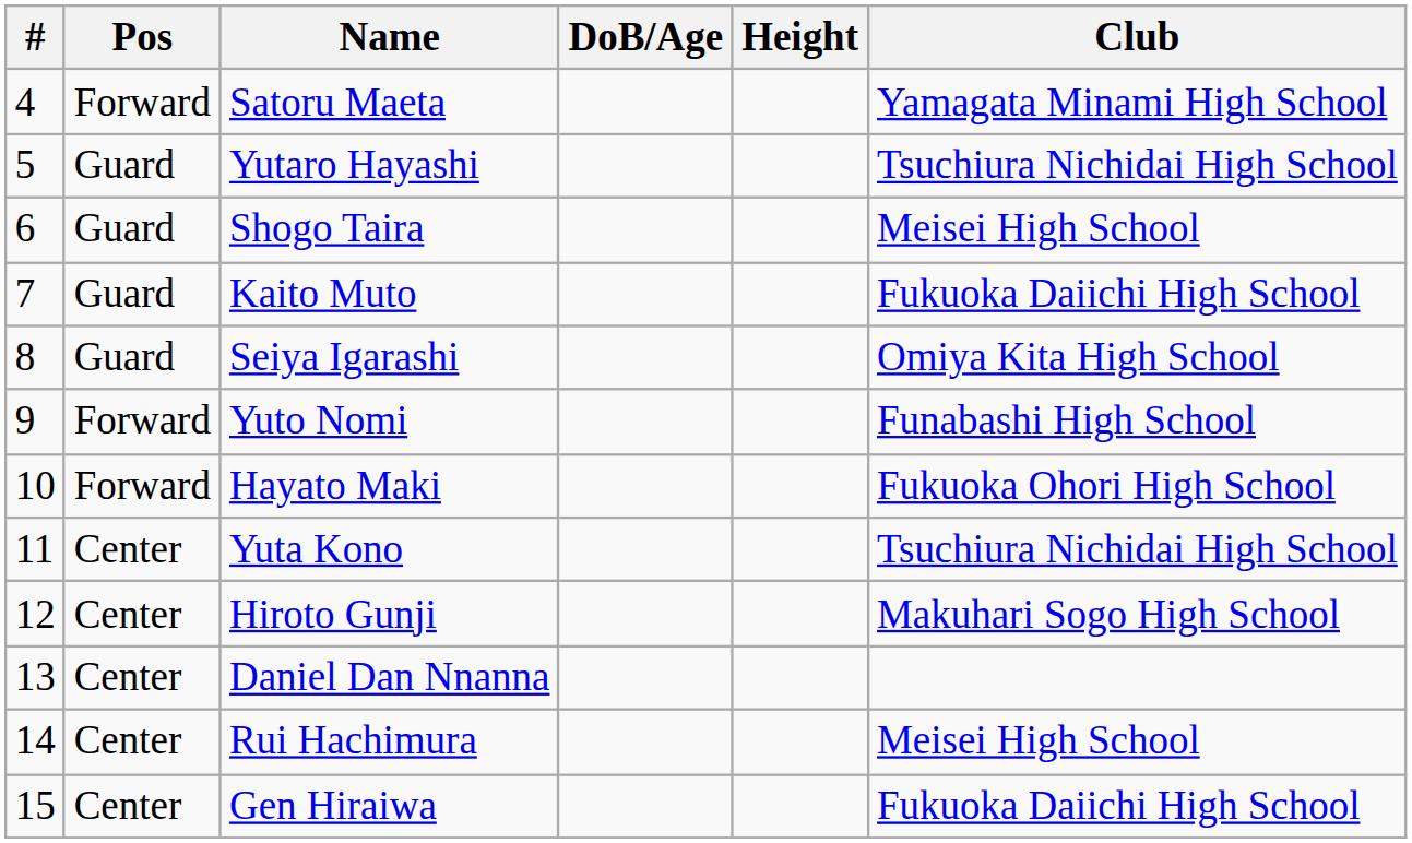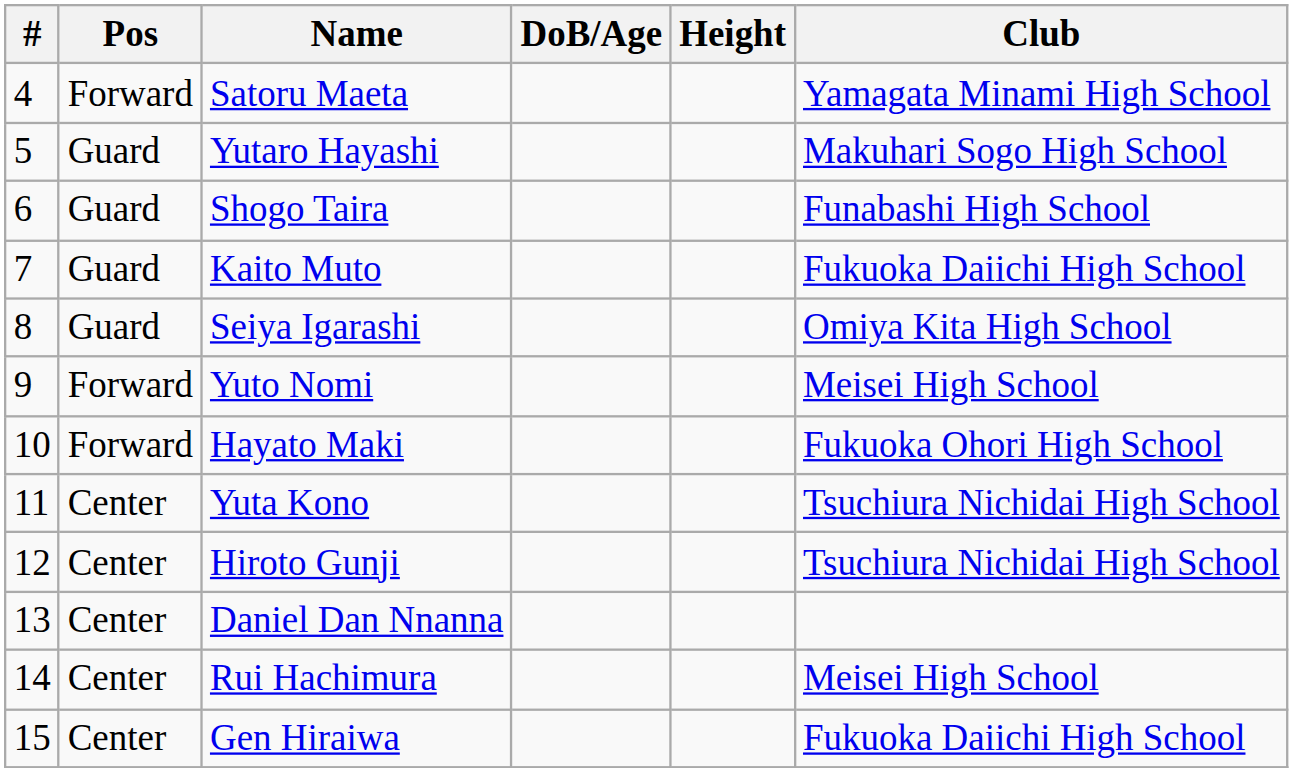 <table class="wikitable sortable">
 <tr>
 <th>#</th>
 <th>Pos</th>
 <th>Name</th>
 <th>DoB/Age</th>
 <th>Height</th>
 <th>Club</th>
 </tr>
 <tr>
 <td>4</td>
 <td>Forward</td>
 <td><a href='#'>Satoru Maeta</a></td>
 <td></td>
 <td></td>
 <td> <a href='#'>Yamagata Minami High School</a></td>
 </tr>
 <tr>
 <td>5</td>
 <td>Guard</td>
 <td><a href='#'>Yutaro Hayashi</a></td>
 <td></td>
 <td></td>
-<td> <a href='#'>Tsuchiura Nichidai High School</a></td>
+<td> <a href='#'>Makuhari Sogo High School</a></td>
 </tr>
 <tr>
 <td>6</td>
 <td>Guard</td>
 <td><a href='#'>Shogo Taira</a></td>
 <td></td>
 <td></td>
-<td> <a href='#'>Meisei High School</a></td>
+<td> <a href='#'>Funabashi High School</a></td>
 </tr>
 <tr>
 <td>7</td>
 <td>Guard</td>
 <td><a href='#'>Kaito Muto</a></td>
 <td></td>
 <td></td>
 <td> <a href='#'>Fukuoka Daiichi High School</a></td>
 </tr>
 <tr>
 <td>8</td>
 <td>Guard</td>
 <td><a href='#'>Seiya Igarashi</a></td>
 <td></td>
 <td></td>
 <td> <a href='#'>Omiya Kita High School</a></td>
 </tr>
 <tr>
 <td>9</td>
 <td>Forward</td>
 <td><a href='#'>Yuto Nomi</a></td>
 <td></td>
 <td></td>
-<td> <a href='#'>Funabashi High School</a></td>
+<td> <a href='#'>Meisei High School</a></td>
 </tr>
 <tr>
 <td>10</td>
 <td>Forward</td>
 <td><a href='#'>Hayato Maki</a></td>
 <td></td>
 <td></td>
 <td> <a href='#'>Fukuoka Ohori High School</a></td>
 </tr>
 <tr>
 <td>11</td>
 <td>Center</td>
 <td><a href='#'>Yuta Kono</a></td>
 <td></td>
 <td></td>
 <td> <a href='#'>Tsuchiura Nichidai High School</a></td>
 </tr>
 <tr>
 <td>12</td>
 <td>Center</td>
 <td><a href='#'>Hiroto Gunji</a></td>
 <td></td>
 <td></td>
-<td> <a href='#'>Makuhari Sogo High School</a></td>
+<td> <a href='#'>Tsuchiura Nichidai High School</a></td>
 </tr>
 <tr>
 <td>13</td>
 <td>Center</td>
 <td><a href='#'>Daniel Dan Nnanna</a></td>
 <td></td>
 <td></td>
 <td></td>
 </tr>
 <tr>
 <td>14</td>
 <td>Center</td>
 <td><a href='#'>Rui Hachimura</a></td>
 <td></td>
 <td></td>
 <td> <a href='#'>Meisei High School</a></td>
 </tr>
 <tr>
 <td>15</td>
 <td>Center</td>
 <td><a href='#'>Gen Hiraiwa</a></td>
 <td></td>
 <td></td>
 <td> <a href='#'>Fukuoka Daiichi High School</a></td>
 </tr>
 <tr>
 </tr>
 </table>
